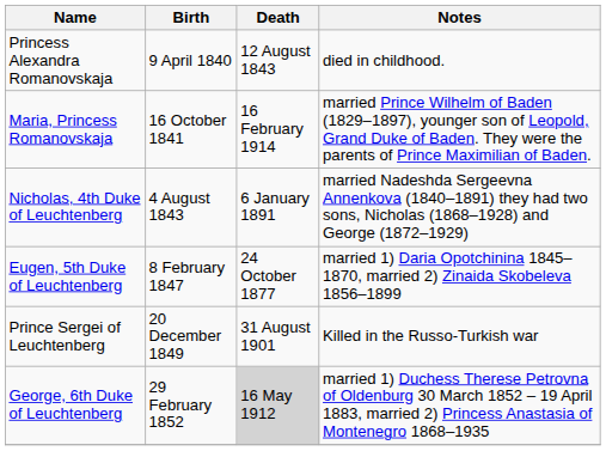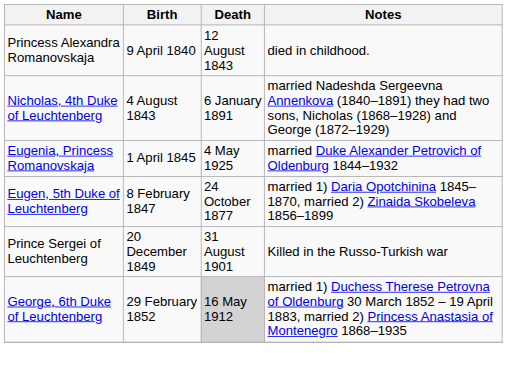 <table class="wikitable">
 <tr>
 <th>Name</th>
 <th>Birth</th>
 <th>Death</th>
 <th>Notes</th>
 </tr>
 <tr>
 <td>Princess Alexandra Romanovskaja</td>
 <td>9 April 1840</td>
 <td>12 August 1843</td>
 <td>died in childhood.</td>
 </tr>
 <tr>
-<td><a href='#'>Maria, Princess Romanovskaja</a></td>
-<td>16 October 1841</td>
-<td>16 February 1914</td>
-<td>married <a href='#'>Prince Wilhelm of Baden</a> (1829–1897), younger son of <a href='#'>Leopold, Grand Duke of Baden</a>. They were the parents of <a href='#'>Prince Maximilian of Baden</a>.</td>
-</tr>
-<tr>
 <td><a href='#'>Nicholas, 4th Duke of Leuchtenberg</a></td>
 <td>4 August 1843</td>
 <td>6 January 1891</td>
 <td>married Nadeshda Sergeevna <a href='#'>Annenkova</a> (1840–1891) they had two sons, Nicholas (1868–1928) and George (1872–1929)</td>
+</tr>
+<tr>
+<td><a href='#'>Eugenia, Princess Romanovskaja</a></td>
+<td>1 April 1845</td>
+<td>4 May 1925</td>
+<td>married <a href='#'>Duke Alexander Petrovich of Oldenburg</a> 1844–1932</td>
 </tr>
 <tr>
 <td><a href='#'>Eugen, 5th Duke of Leuchtenberg</a></td>
 <td>8 February 1847</td>
 <td>24 October 1877</td>
 <td>married 1) <a href='#'>Daria Opotchinina</a> 1845–1870, married 2) <a href='#'>Zinaida Skobeleva</a> 1856–1899</td>
 </tr>
 <tr>
 <td>Prince Sergei of Leuchtenberg</td>
 <td>20 December 1849</td>
 <td>31 August 1901</td>
 <td>Killed in the Russo-Turkish war</td>
 </tr>
 <tr>
 <td><a href='#'>George, 6th Duke of Leuchtenberg</a></td>
 <td>29 February 1852</td>
 <td style="background: lightgrey;">16 May 1912</td>
 <td>married 1) <a href='#'>Duchess Therese Petrovna of Oldenburg</a> 30 March 1852 – 19 April 1883, married 2) <a href='#'>Princess Anastasia of Montenegro</a> 1868–1935</td>
 </tr>
 <tr>
 </tr>
 </table>
